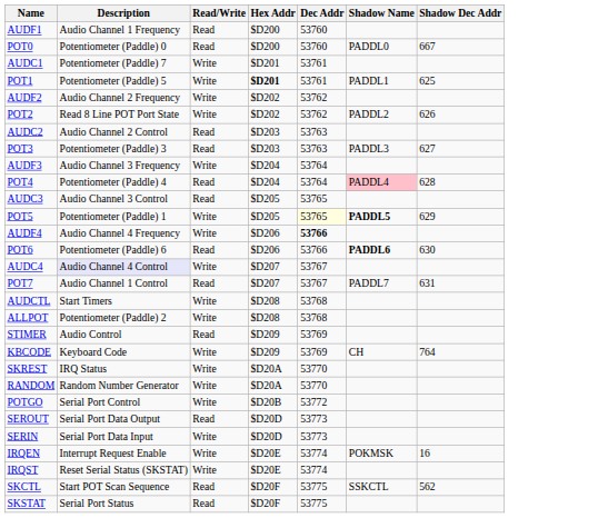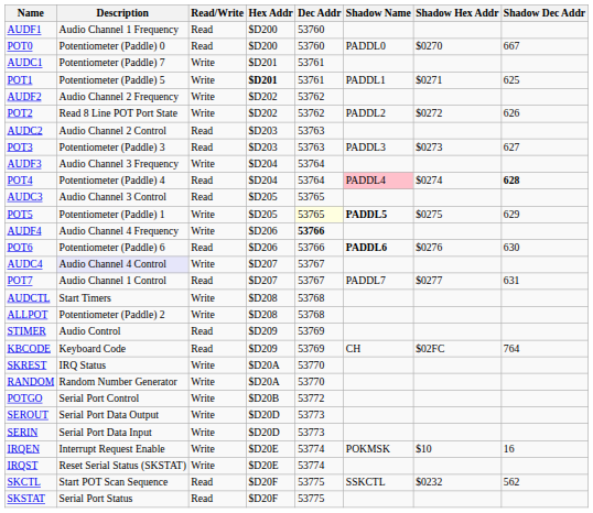 <table class="wikitable sortable">
 <tr>
 <th>Name</th>
 <th class="unsortable">Description</th>
 <th>Read/Write</th>
 <th class="unsortable">Hex Addr</th>
 <th>Dec Addr</th>
 <th>Shadow Name</th>
+<th class="unsortable">Shadow Hex Addr</th>
 <th>Shadow Dec Addr</th>
 </tr>
 <tr>
 <td><a href='#'>AUDF1</a></td>
 <td>Audio Channel 1 Frequency</td>
 <td>Read</td>
 <td>$D200</td>
 <td>53760</td>
 <td></td>
 <td></td>
+<td></td>
 </tr>
 <tr>
 <td><a href='#'>POT0</a></td>
 <td>Potentiometer (Paddle) 0</td>
 <td>Read</td>
 <td>$D200</td>
 <td>53760</td>
 <td>PADDL0</td>
+<td>$0270</td>
 <td>667</td>
 </tr>
 <tr>
 <td><a href='#'>AUDC1</a></td>
 <td>Potentiometer (Paddle) 7</td>
 <td>Write</td>
 <td>$D201</td>
 <td>53761</td>
 <td></td>
 <td></td>
+<td></td>
 </tr>
 <tr>
 <td><a href='#'>POT1</a></td>
 <td>Potentiometer (Paddle) 5</td>
 <td>Write</td>
 <td><strong>$D201</strong></td>
 <td>53761</td>
 <td>PADDL1</td>
+<td>$0271</td>
 <td>625</td>
 </tr>
 <tr>
 <td><a href='#'>AUDF2</a></td>
 <td>Audio Channel 2 Frequency</td>
 <td>Write</td>
 <td>$D202</td>
 <td>53762</td>
 <td></td>
 <td></td>
+<td></td>
 </tr>
 <tr>
 <td><a href='#'>POT2</a></td>
 <td>Read 8 Line POT Port State</td>
 <td>Write</td>
 <td>$D202</td>
 <td>53762</td>
 <td>PADDL2</td>
+<td>$0272</td>
 <td>626</td>
 </tr>
 <tr>
 <td><a href='#'>AUDC2</a></td>
 <td>Audio Channel 2 Control</td>
 <td>Read</td>
 <td>$D203</td>
 <td>53763</td>
 <td></td>
 <td></td>
+<td></td>
 </tr>
 <tr>
 <td><a href='#'>POT3</a></td>
 <td>Potentiometer (Paddle) 3</td>
 <td>Read</td>
 <td>$D203</td>
 <td>53763</td>
 <td>PADDL3</td>
+<td>$0273</td>
 <td>627</td>
 </tr>
 <tr>
 <td><a href='#'>AUDF3</a></td>
 <td>Audio Channel 3 Frequency</td>
 <td>Write</td>
 <td>$D204</td>
 <td>53764</td>
 <td></td>
 <td></td>
+<td></td>
 </tr>
 <tr>
 <td><a href='#'>POT4</a></td>
 <td>Potentiometer (Paddle) 4</td>
 <td>Read</td>
 <td>$D204</td>
 <td>53764</td>
 <td style="background: pink;">PADDL4</td>
-<td>628</td>
+<td>$0274</td>
+<td><strong>628</strong></td>
 </tr>
 <tr>
 <td><a href='#'>AUDC3</a></td>
 <td>Audio Channel 3 Control</td>
 <td>Read</td>
 <td>$D205</td>
 <td>53765</td>
+<td></td>
 <td></td>
 <td></td>
 </tr>
 <tr>
 <td><a href='#'>POT5</a></td>
 <td>Potentiometer (Paddle) 1</td>
 <td>Write</td>
 <td>$D205</td>
 <td style="background: lightyellow;">53765</td>
 <td><strong>PADDL5</strong></td>
+<td>$0275</td>
 <td>629</td>
 </tr>
 <tr>
 <td><a href='#'>AUDF4</a></td>
 <td>Audio Channel 4 Frequency</td>
 <td>Write</td>
 <td>$D206</td>
 <td><strong>53766</strong></td>
 <td></td>
 <td></td>
+<td></td>
 </tr>
 <tr>
 <td><a href='#'>POT6</a></td>
 <td>Potentiometer (Paddle) 6</td>
 <td>Read</td>
 <td>$D206</td>
 <td>53766</td>
 <td><strong>PADDL6</strong></td>
+<td>$0276</td>
 <td>630</td>
 </tr>
 <tr>
 <td><a href='#'>AUDC4</a></td>
 <td style="background: lavender;">Audio Channel 4 Control</td>
 <td>Write</td>
 <td>$D207</td>
 <td>53767</td>
 <td></td>
 <td></td>
+<td></td>
 </tr>
 <tr>
 <td><a href='#'>POT7</a></td>
 <td>Audio Channel 1 Control</td>
 <td>Read</td>
 <td>$D207</td>
 <td>53767</td>
 <td>PADDL7</td>
+<td>$0277</td>
 <td>631</td>
 </tr>
 <tr>
 <td><a href='#'>AUDCTL</a></td>
 <td>Start Timers</td>
 <td>Write</td>
 <td>$D208</td>
 <td>53768</td>
+<td></td>
 <td></td>
 <td></td>
 </tr>
 <tr>
 <td><a href='#'>ALLPOT</a></td>
 <td>Potentiometer (Paddle) 2</td>
 <td>Write</td>
 <td>$D208</td>
 <td>53768</td>
 <td></td>
 <td></td>
+<td></td>
 </tr>
 <tr>
 <td><a href='#'>STIMER</a></td>
 <td>Audio Control</td>
 <td>Read</td>
 <td>$D209</td>
 <td>53769</td>
 <td></td>
 <td></td>
+<td></td>
 </tr>
 <tr>
 <td><a href='#'>KBCODE</a></td>
 <td>Keyboard Code</td>
-<td>Write</td>
+<td>Read</td>
 <td>$D209</td>
 <td>53769</td>
 <td>CH</td>
+<td>$02FC</td>
 <td>764</td>
 </tr>
 <tr>
 <td><a href='#'>SKREST</a></td>
 <td>IRQ Status</td>
 <td>Write</td>
 <td>$D20A</td>
 <td>53770</td>
+<td></td>
 <td></td>
 <td></td>
 </tr>
 <tr>
 <td><a href='#'>RANDOM</a></td>
 <td>Random Number Generator</td>
 <td>Write</td>
 <td>$D20A</td>
 <td>53770</td>
 <td></td>
 <td></td>
+<td></td>
 </tr>
 <tr>
 <td><a href='#'>POTGO</a></td>
 <td>Serial Port Control</td>
 <td>Write</td>
 <td>$D20B</td>
 <td>53772</td>
 <td></td>
 <td></td>
+<td></td>
 </tr>
 <tr>
 <td><a href='#'>SEROUT</a></td>
 <td>Serial Port Data Output</td>
-<td>Read</td>
+<td>Write</td>
 <td>$D20D</td>
 <td>53773</td>
+<td></td>
 <td></td>
 <td></td>
 </tr>
 <tr>
 <td><a href='#'>SERIN</a></td>
 <td>Serial Port Data Input</td>
 <td>Write</td>
 <td>$D20D</td>
 <td>53773</td>
 <td></td>
 <td></td>
+<td></td>
 </tr>
 <tr>
 <td><a href='#'>IRQEN</a></td>
 <td>Interrupt Request Enable</td>
 <td>Write</td>
 <td>$D20E</td>
 <td>53774</td>
 <td>POKMSK</td>
+<td>$10</td>
 <td>16</td>
 </tr>
 <tr>
 <td><a href='#'>IRQST</a></td>
 <td>Reset Serial Status (SKSTAT)</td>
 <td>Write</td>
 <td>$D20E</td>
 <td>53774</td>
 <td></td>
 <td></td>
+<td></td>
 </tr>
 <tr>
 <td><a href='#'>SKCTL</a></td>
 <td>Start POT Scan Sequence</td>
 <td>Read</td>
 <td>$D20F</td>
 <td>53775</td>
 <td>SSKCTL</td>
+<td>$0232</td>
 <td>562</td>
 </tr>
 <tr>
 <td><a href='#'>SKSTAT</a></td>
 <td>Serial Port Status</td>
 <td>Read</td>
 <td>$D20F</td>
 <td>53775</td>
 <td></td>
 <td></td>
+<td></td>
 </tr>
 </table>
